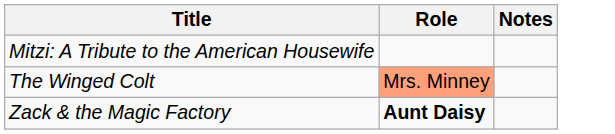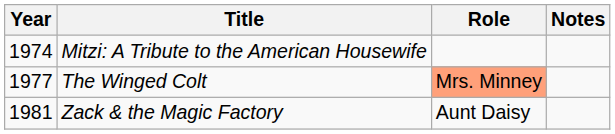 <table class="wikitable sortable">
 <tr>
+<th>Year</th>
 <th>Title</th>
 <th>Role</th>
 <th>Notes</th>
 </tr>
 <tr>
+<td>1974</td>
 <td><em> Mitzi: A Tribute to the American Housewife</em></td>
 <td></td>
 <td></td>
 </tr>
 <tr>
+<td>1977</td>
 <td><em>The Winged Colt</em></td>
 <td style="background: lightsalmon;">Mrs. Minney</td>
 <td></td>
 </tr>
 <tr>
+<td>1981</td>
 <td><em> Zack & the Magic Factory</em></td>
-<td><strong>Aunt Daisy</strong></td>
+<td>Aunt Daisy</td>
 <td></td>
 </tr>
 </table>
